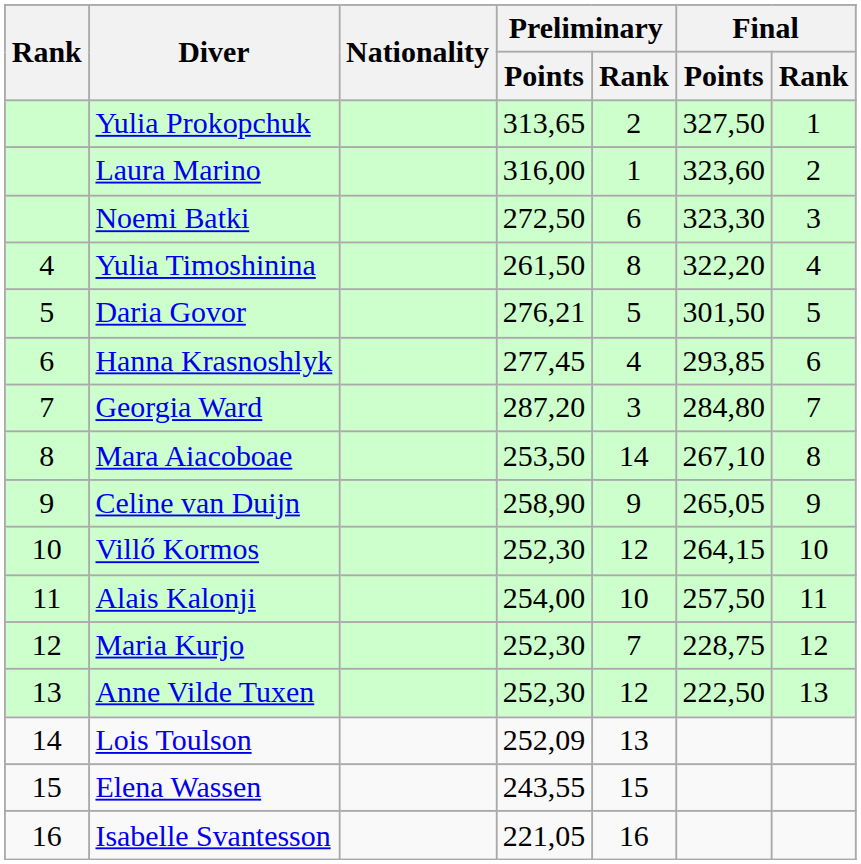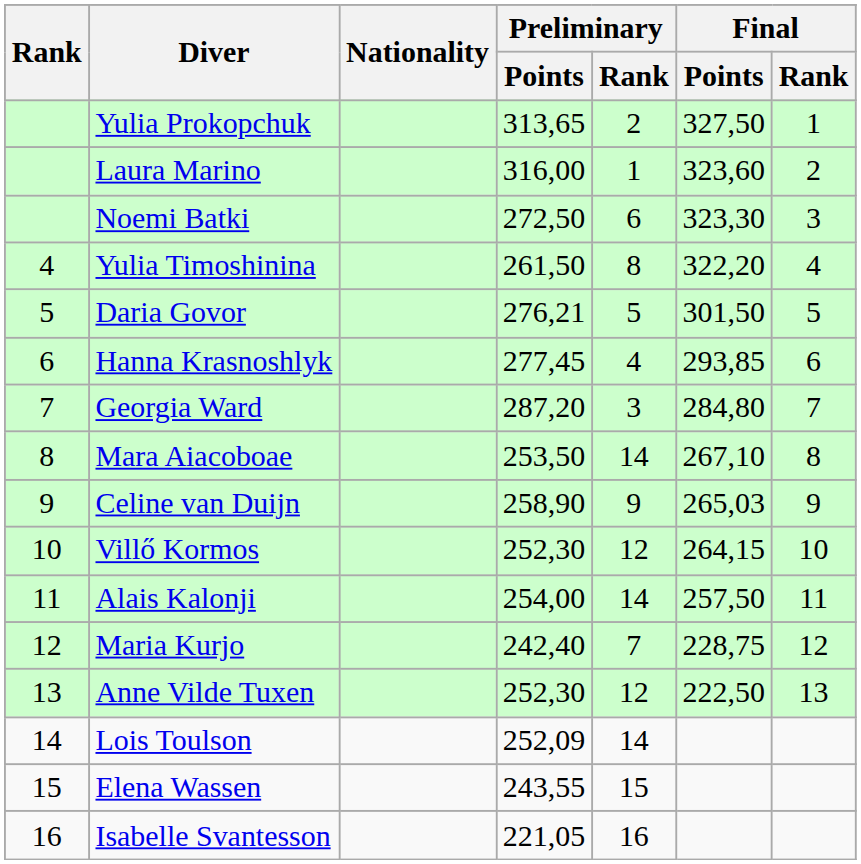 <table class="wikitable" style="text-align:center">
 <tr>
 <th rowspan="2">Rank</th>
 <th rowspan="2">Diver</th>
 <th rowspan="2">Nationality</th>
 <th colspan="2">Preliminary</th>
 <th colspan="2">Final</th>
 </tr>
 <tr>
 <th>Points</th>
 <th>Rank</th>
 <th>Points</th>
 <th>Rank</th>
 </tr>
 <tr bgcolor=ccffcc>
 <td></td>
 <td align=left><a href='#'>Yulia Prokopchuk</a></td>
 <td align=left></td>
 <td>313,65</td>
 <td>2</td>
 <td>327,50</td>
 <td>1</td>
 </tr>
 <tr bgcolor=ccffcc>
 <td></td>
 <td align=left><a href='#'>Laura Marino</a></td>
 <td align=left></td>
 <td>316,00</td>
 <td>1</td>
 <td>323,60</td>
 <td>2</td>
 </tr>
 <tr bgcolor=ccffcc>
 <td></td>
 <td align=left><a href='#'>Noemi Batki</a></td>
 <td align=left></td>
 <td>272,50</td>
 <td>6</td>
 <td>323,30</td>
 <td>3</td>
 </tr>
 <tr bgcolor=ccffcc>
 <td>4</td>
 <td align=left><a href='#'>Yulia Timoshinina</a></td>
 <td align=left></td>
 <td>261,50</td>
 <td>8</td>
 <td>322,20</td>
 <td>4</td>
 </tr>
 <tr bgcolor=ccffcc>
 <td>5</td>
 <td align=left><a href='#'>Daria Govor</a></td>
 <td align=left></td>
 <td>276,21</td>
 <td>5</td>
 <td>301,50</td>
 <td>5</td>
 </tr>
 <tr bgcolor=ccffcc>
 <td>6</td>
 <td align=left><a href='#'>Hanna Krasnoshlyk</a></td>
 <td align=left></td>
 <td>277,45</td>
 <td>4</td>
 <td>293,85</td>
 <td>6</td>
 </tr>
 <tr bgcolor=ccffcc>
 <td>7</td>
 <td align=left><a href='#'>Georgia Ward</a></td>
 <td align=left></td>
 <td>287,20</td>
 <td>3</td>
 <td>284,80</td>
 <td>7</td>
 </tr>
 <tr bgcolor=ccffcc>
 <td>8</td>
 <td align=left><a href='#'>Mara Aiacoboae</a></td>
 <td align=left></td>
 <td>253,50</td>
 <td>14</td>
 <td>267,10</td>
 <td>8</td>
 </tr>
 <tr bgcolor=ccffcc>
 <td>9</td>
 <td align=left><a href='#'>Celine van Duijn</a></td>
 <td align=left></td>
 <td>258,90</td>
 <td>9</td>
-<td>265,05</td>
+<td>265,03</td>
 <td>9</td>
 </tr>
 <tr bgcolor=ccffcc>
 <td>10</td>
 <td align=left><a href='#'>Villő Kormos</a></td>
 <td align=left></td>
 <td>252,30</td>
 <td>12</td>
 <td>264,15</td>
 <td>10</td>
 </tr>
 <tr bgcolor=ccffcc>
 <td>11</td>
 <td align=left><a href='#'>Alais Kalonji</a></td>
 <td align=left></td>
 <td>254,00</td>
-<td>10</td>
+<td>14</td>
 <td>257,50</td>
 <td>11</td>
 </tr>
 <tr bgcolor=ccffcc>
 <td>12</td>
 <td align=left><a href='#'>Maria Kurjo</a></td>
 <td align=left></td>
-<td>252,30</td>
+<td>242,40</td>
 <td>7</td>
 <td>228,75</td>
 <td>12</td>
 </tr>
 <tr bgcolor=ccffcc>
 <td>13</td>
 <td align=left><a href='#'>Anne Vilde Tuxen</a></td>
 <td align=left></td>
 <td>252,30</td>
 <td>12</td>
 <td>222,50</td>
 <td>13</td>
 </tr>
 <tr>
 <td>14</td>
 <td align=left><a href='#'>Lois Toulson</a></td>
 <td align=left></td>
 <td>252,09</td>
-<td>13</td>
+<td>14</td>
 <td></td>
 <td></td>
 </tr>
 <tr>
 <td>15</td>
 <td align=left><a href='#'>Elena Wassen</a></td>
 <td align=left></td>
 <td>243,55</td>
 <td>15</td>
 <td></td>
 <td></td>
 </tr>
 <tr>
 <td>16</td>
 <td align=left><a href='#'>Isabelle Svantesson</a></td>
 <td align=left></td>
 <td>221,05</td>
 <td>16</td>
 <td></td>
 <td></td>
 </tr>
 </table>
